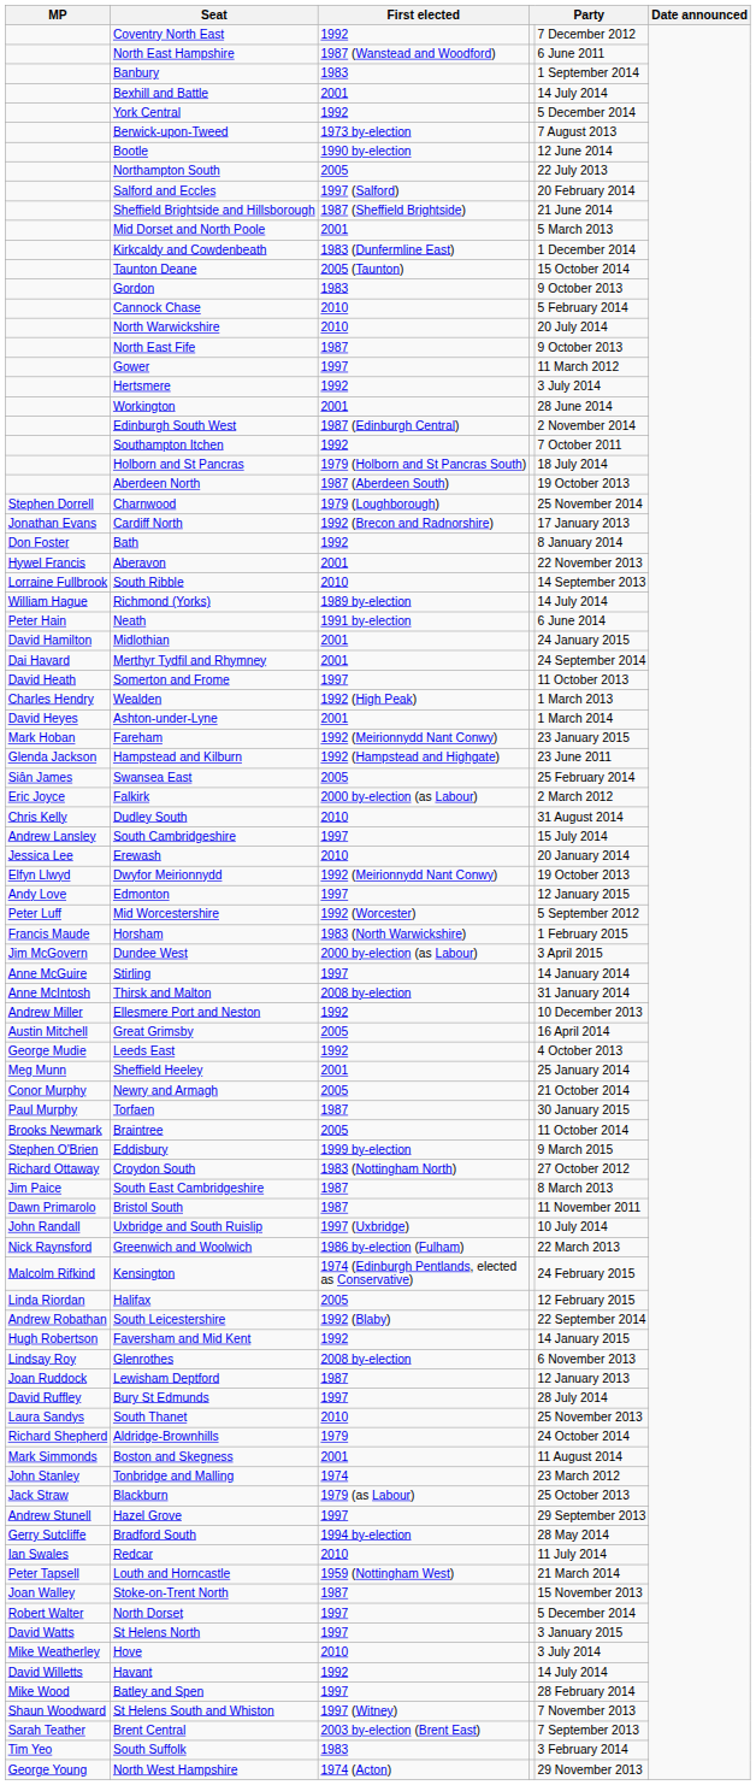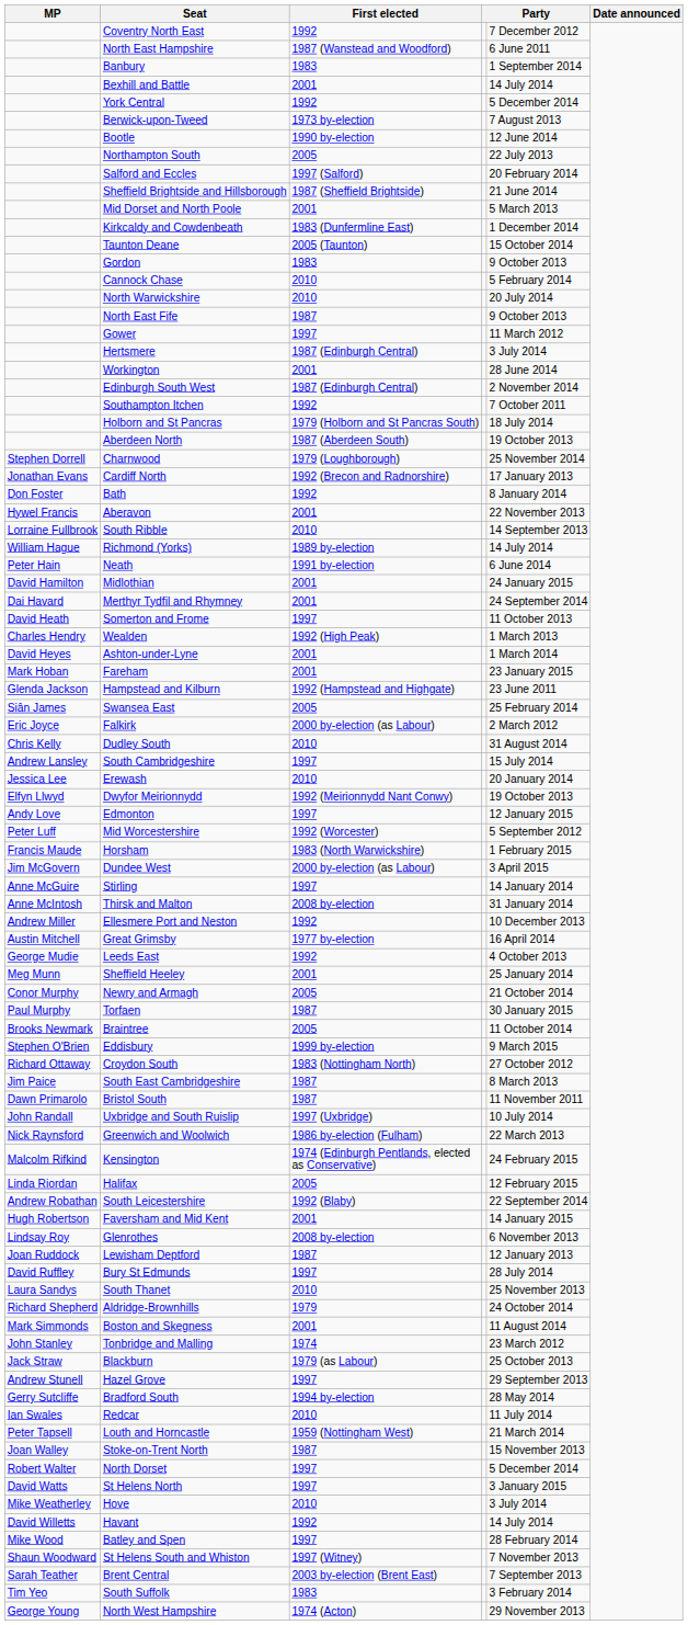 <table class="wikitable sortable">
 <tr>
 <th scope="col">MP</th>
 <th scope="col">Seat</th>
 <th scope="col">First elected</th>
 <th colspan="2" scope="col">Party</th>
 <th scope="col">Date announced</th>
 </tr>
 <tr>
 <td></td>
 <td><a href='#'>Coventry North East</a></td>
 <td><a href='#'>1992</a></td>
 <td></td>
 <td>7 December 2012</td>
 </tr>
 <tr>
 <td></td>
 <td><a href='#'>North East Hampshire</a></td>
 <td><a href='#'>1987</a> (<a href='#'>Wanstead and Woodford</a>)</td>
 <td></td>
 <td>6 June 2011</td>
 </tr>
 <tr>
 <td></td>
 <td><a href='#'>Banbury</a></td>
 <td><a href='#'>1983</a></td>
 <td></td>
 <td>1 September 2014</td>
 </tr>
 <tr>
 <td></td>
 <td><a href='#'>Bexhill and Battle</a></td>
 <td><a href='#'>2001</a></td>
 <td></td>
 <td>14 July 2014</td>
 </tr>
 <tr>
 <td></td>
 <td><a href='#'>York Central</a></td>
 <td><a href='#'>1992</a></td>
 <td></td>
 <td>5 December 2014</td>
 </tr>
 <tr>
 <td></td>
 <td><a href='#'>Berwick-upon-Tweed</a></td>
 <td><a href='#'>1973 by-election</a></td>
 <td></td>
 <td>7 August 2013</td>
 </tr>
 <tr>
 <td></td>
 <td><a href='#'>Bootle</a></td>
 <td><a href='#'>1990 by-election</a></td>
 <td></td>
 <td>12 June 2014</td>
 </tr>
 <tr>
 <td></td>
 <td><a href='#'>Northampton South</a></td>
 <td><a href='#'>2005</a></td>
 <td></td>
 <td>22 July 2013</td>
 </tr>
 <tr>
 <td></td>
 <td><a href='#'>Salford and Eccles</a></td>
 <td><a href='#'>1997</a> (<a href='#'>Salford</a>)</td>
 <td></td>
 <td>20 February 2014</td>
 </tr>
 <tr>
 <td></td>
 <td><a href='#'>Sheffield Brightside and Hillsborough</a></td>
 <td><a href='#'>1987</a> (<a href='#'>Sheffield Brightside</a>)</td>
 <td></td>
 <td>21 June 2014</td>
 </tr>
 <tr>
 <td></td>
 <td><a href='#'>Mid Dorset and North Poole</a></td>
 <td><a href='#'>2001</a></td>
 <td></td>
 <td>5 March 2013</td>
 </tr>
 <tr>
 <td></td>
 <td><a href='#'>Kirkcaldy and Cowdenbeath</a></td>
 <td><a href='#'>1983</a> (<a href='#'>Dunfermline East</a>)</td>
 <td></td>
 <td>1 December 2014</td>
 </tr>
 <tr>
 <td></td>
 <td><a href='#'>Taunton Deane</a></td>
 <td><a href='#'>2005</a> (<a href='#'>Taunton</a>)</td>
 <td></td>
 <td>15 October 2014</td>
 </tr>
 <tr>
 <td></td>
 <td><a href='#'>Gordon</a></td>
 <td><a href='#'>1983</a></td>
 <td></td>
 <td>9 October 2013</td>
 </tr>
 <tr>
 <td></td>
 <td><a href='#'>Cannock Chase</a></td>
 <td><a href='#'>2010</a></td>
 <td></td>
 <td>5 February 2014</td>
 </tr>
 <tr>
 <td></td>
 <td><a href='#'>North Warwickshire</a></td>
 <td><a href='#'>2010</a></td>
 <td></td>
 <td>20 July 2014</td>
 </tr>
 <tr>
 <td></td>
 <td><a href='#'>North East Fife</a></td>
 <td><a href='#'>1987</a></td>
 <td></td>
 <td>9 October 2013</td>
 </tr>
 <tr>
 <td></td>
 <td><a href='#'>Gower</a></td>
 <td><a href='#'>1997</a></td>
 <td></td>
 <td>11 March 2012</td>
 </tr>
 <tr>
 <td></td>
 <td><a href='#'>Hertsmere</a></td>
-<td><a href='#'>1992</a></td>
+<td><a href='#'>1987</a> (<a href='#'>Edinburgh Central</a>)</td>
 <td></td>
 <td>3 July 2014</td>
 </tr>
 <tr>
 <td></td>
 <td><a href='#'>Workington</a></td>
 <td><a href='#'>2001</a></td>
 <td></td>
 <td>28 June 2014</td>
 </tr>
 <tr>
 <td></td>
 <td><a href='#'>Edinburgh South West</a></td>
 <td><a href='#'>1987</a> (<a href='#'>Edinburgh Central</a>)</td>
 <td></td>
 <td>2 November 2014</td>
 </tr>
 <tr>
 <td></td>
 <td><a href='#'>Southampton Itchen</a></td>
 <td><a href='#'>1992</a></td>
 <td></td>
 <td>7 October 2011</td>
 </tr>
 <tr>
 <td></td>
 <td><a href='#'>Holborn and St Pancras</a></td>
 <td><a href='#'>1979</a> (<a href='#'>Holborn and St Pancras South</a>)</td>
 <td></td>
 <td>18 July 2014</td>
 </tr>
 <tr>
 <td></td>
 <td><a href='#'>Aberdeen North</a></td>
 <td><a href='#'>1987</a> (<a href='#'>Aberdeen South</a>)</td>
 <td></td>
 <td>19 October 2013</td>
 </tr>
 <tr>
 <td><a href='#'>Stephen Dorrell</a></td>
 <td><a href='#'>Charnwood</a></td>
 <td><a href='#'>1979</a> (<a href='#'>Loughborough</a>)</td>
 <td></td>
 <td>25 November 2014</td>
 </tr>
 <tr>
 <td><a href='#'>Jonathan Evans</a></td>
 <td><a href='#'>Cardiff North</a></td>
 <td><a href='#'>1992</a> (<a href='#'>Brecon and Radnorshire</a>)</td>
 <td></td>
 <td>17 January 2013</td>
 </tr>
 <tr>
 <td><a href='#'>Don Foster</a></td>
 <td><a href='#'>Bath</a></td>
 <td><a href='#'>1992</a></td>
 <td></td>
 <td>8 January 2014</td>
 </tr>
 <tr>
 <td><a href='#'>Hywel Francis</a></td>
 <td><a href='#'>Aberavon</a></td>
 <td><a href='#'>2001</a></td>
 <td></td>
 <td>22 November 2013</td>
 </tr>
 <tr>
 <td><a href='#'>Lorraine Fullbrook</a></td>
 <td><a href='#'>South Ribble</a></td>
 <td><a href='#'>2010</a></td>
 <td></td>
 <td>14 September 2013</td>
 </tr>
 <tr>
 <td><a href='#'>William Hague</a></td>
 <td><a href='#'>Richmond (Yorks)</a></td>
 <td><a href='#'>1989 by-election</a></td>
 <td></td>
 <td>14 July 2014</td>
 </tr>
 <tr>
 <td><a href='#'>Peter Hain</a></td>
 <td><a href='#'>Neath</a></td>
 <td><a href='#'>1991 by-election</a></td>
 <td></td>
 <td>6 June 2014</td>
 </tr>
 <tr>
 <td><a href='#'>David Hamilton</a></td>
 <td><a href='#'>Midlothian</a></td>
 <td><a href='#'>2001</a></td>
 <td></td>
 <td>24 January 2015</td>
 </tr>
 <tr>
 <td><a href='#'>Dai Havard</a></td>
 <td><a href='#'>Merthyr Tydfil and Rhymney</a></td>
 <td><a href='#'>2001</a></td>
 <td></td>
 <td>24 September 2014</td>
 </tr>
 <tr>
 <td><a href='#'>David Heath</a></td>
 <td><a href='#'>Somerton and Frome</a></td>
 <td><a href='#'>1997</a></td>
 <td></td>
 <td>11 October 2013</td>
 </tr>
 <tr>
 <td><a href='#'>Charles Hendry</a></td>
 <td><a href='#'>Wealden</a></td>
 <td><a href='#'>1992</a> (<a href='#'>High Peak</a>)</td>
 <td></td>
 <td>1 March 2013</td>
 </tr>
 <tr>
 <td><a href='#'>David Heyes</a></td>
 <td><a href='#'>Ashton-under-Lyne</a></td>
 <td><a href='#'>2001</a></td>
 <td></td>
 <td>1 March 2014</td>
 </tr>
 <tr>
 <td><a href='#'>Mark Hoban</a></td>
 <td><a href='#'>Fareham</a></td>
-<td><a href='#'>1992</a> (<a href='#'>Meirionnydd Nant Conwy</a>)</td>
+<td><a href='#'>2001</a></td>
 <td></td>
 <td>23 January 2015</td>
 </tr>
 <tr>
 <td><a href='#'>Glenda Jackson</a></td>
 <td><a href='#'>Hampstead and Kilburn</a></td>
 <td><a href='#'>1992</a> (<a href='#'>Hampstead and Highgate</a>)</td>
 <td></td>
 <td>23 June 2011</td>
 </tr>
 <tr>
 <td><a href='#'>Siân James</a></td>
 <td><a href='#'>Swansea East</a></td>
 <td><a href='#'>2005</a></td>
 <td></td>
 <td>25 February 2014</td>
 </tr>
 <tr>
 <td><a href='#'>Eric Joyce</a></td>
 <td><a href='#'>Falkirk</a></td>
 <td><a href='#'>2000 by-election</a> (as <a href='#'>Labour</a>)</td>
 <td></td>
 <td>2 March 2012</td>
 </tr>
 <tr>
 <td><a href='#'>Chris Kelly</a></td>
 <td><a href='#'>Dudley South</a></td>
 <td><a href='#'>2010</a></td>
 <td></td>
 <td>31 August 2014</td>
 </tr>
 <tr>
 <td><a href='#'>Andrew Lansley</a></td>
 <td><a href='#'>South Cambridgeshire</a></td>
 <td><a href='#'>1997</a></td>
 <td></td>
 <td>15 July 2014</td>
 </tr>
 <tr>
 <td><a href='#'>Jessica Lee</a></td>
 <td><a href='#'>Erewash</a></td>
 <td><a href='#'>2010</a></td>
 <td></td>
 <td>20 January 2014</td>
 </tr>
 <tr>
 <td><a href='#'>Elfyn Llwyd</a></td>
 <td><a href='#'>Dwyfor Meirionnydd</a></td>
 <td><a href='#'>1992</a> (<a href='#'>Meirionnydd Nant Conwy</a>)</td>
 <td></td>
 <td>19 October 2013</td>
 </tr>
 <tr>
 <td><a href='#'>Andy Love</a></td>
 <td><a href='#'>Edmonton</a></td>
 <td><a href='#'>1997</a></td>
 <td></td>
 <td>12 January 2015</td>
 </tr>
 <tr>
 <td><a href='#'>Peter Luff</a></td>
 <td><a href='#'>Mid Worcestershire</a></td>
 <td><a href='#'>1992</a> (<a href='#'>Worcester</a>)</td>
 <td></td>
 <td>5 September 2012</td>
 </tr>
 <tr>
 <td><a href='#'>Francis Maude</a></td>
 <td><a href='#'>Horsham</a></td>
 <td><a href='#'>1983</a> (<a href='#'>North Warwickshire</a>)</td>
 <td></td>
 <td>1 February 2015</td>
 </tr>
 <tr>
 <td><a href='#'>Jim McGovern</a></td>
 <td><a href='#'>Dundee West</a></td>
 <td><a href='#'>2000 by-election</a> (as <a href='#'>Labour</a>)</td>
 <td></td>
 <td>3 April 2015</td>
 </tr>
 <tr>
 <td><a href='#'>Anne McGuire</a></td>
 <td><a href='#'>Stirling</a></td>
 <td><a href='#'>1997</a></td>
 <td></td>
 <td>14 January 2014</td>
 </tr>
 <tr>
 <td><a href='#'>Anne McIntosh</a></td>
 <td><a href='#'>Thirsk and Malton</a></td>
 <td><a href='#'>2008 by-election</a></td>
 <td></td>
 <td>31 January 2014</td>
 </tr>
 <tr>
 <td><a href='#'>Andrew Miller</a></td>
 <td><a href='#'>Ellesmere Port and Neston</a></td>
 <td><a href='#'>1992</a></td>
 <td></td>
 <td>10 December 2013</td>
 </tr>
 <tr>
 <td><a href='#'>Austin Mitchell</a></td>
 <td><a href='#'>Great Grimsby</a></td>
-<td><a href='#'>2005</a></td>
+<td><a href='#'>1977 by-election</a></td>
 <td></td>
 <td>16 April 2014</td>
 </tr>
 <tr>
 <td><a href='#'>George Mudie</a></td>
 <td><a href='#'>Leeds East</a></td>
 <td><a href='#'>1992</a></td>
 <td></td>
 <td>4 October 2013</td>
 </tr>
 <tr>
 <td><a href='#'>Meg Munn</a></td>
 <td><a href='#'>Sheffield Heeley</a></td>
 <td><a href='#'>2001</a></td>
 <td></td>
 <td>25 January 2014</td>
 </tr>
 <tr>
 <td><a href='#'>Conor Murphy</a></td>
 <td><a href='#'>Newry and Armagh</a></td>
 <td><a href='#'>2005</a></td>
 <td></td>
 <td>21 October 2014</td>
 </tr>
 <tr>
 <td><a href='#'>Paul Murphy</a></td>
 <td><a href='#'>Torfaen</a></td>
 <td><a href='#'>1987</a></td>
 <td></td>
 <td>30 January 2015</td>
 </tr>
 <tr>
 <td><a href='#'>Brooks Newmark</a></td>
 <td><a href='#'>Braintree</a></td>
 <td><a href='#'>2005</a></td>
 <td></td>
 <td>11 October 2014</td>
 </tr>
 <tr>
 <td><a href='#'>Stephen O'Brien</a></td>
 <td><a href='#'>Eddisbury</a></td>
 <td><a href='#'>1999 by-election</a></td>
 <td></td>
 <td>9 March 2015</td>
 </tr>
 <tr>
 <td><a href='#'>Richard Ottaway</a></td>
 <td><a href='#'>Croydon South</a></td>
 <td><a href='#'>1983</a> (<a href='#'>Nottingham North</a>)</td>
 <td></td>
 <td>27 October 2012</td>
 </tr>
 <tr>
 <td><a href='#'>Jim Paice</a></td>
 <td><a href='#'>South East Cambridgeshire</a></td>
 <td><a href='#'>1987</a></td>
 <td></td>
 <td>8 March 2013</td>
 </tr>
 <tr>
 <td><a href='#'>Dawn Primarolo</a></td>
 <td><a href='#'>Bristol South</a></td>
 <td><a href='#'>1987</a></td>
 <td></td>
 <td>11 November 2011</td>
 </tr>
 <tr>
 <td><a href='#'>John Randall</a></td>
 <td><a href='#'>Uxbridge and South Ruislip</a></td>
 <td><a href='#'>1997</a> (<a href='#'>Uxbridge</a>)</td>
 <td></td>
 <td>10 July 2014</td>
 </tr>
 <tr>
 <td><a href='#'>Nick Raynsford</a></td>
 <td><a href='#'>Greenwich and Woolwich</a></td>
 <td><a href='#'>1986 by-election</a> (<a href='#'>Fulham</a>)</td>
 <td></td>
 <td>22 March 2013</td>
 </tr>
 <tr>
 <td><a href='#'>Malcolm Rifkind</a></td>
 <td><a href='#'>Kensington</a></td>
 <td><a href='#'>1974</a> (<a href='#'>Edinburgh Pentlands</a>, elected<br>as <a href='#'>Conservative</a>)</td>
 <td></td>
 <td>24 February 2015</td>
 </tr>
 <tr>
 <td><a href='#'>Linda Riordan</a></td>
 <td><a href='#'>Halifax</a></td>
 <td><a href='#'>2005</a></td>
 <td></td>
 <td>12 February 2015</td>
 </tr>
 <tr>
 <td><a href='#'>Andrew Robathan</a></td>
 <td><a href='#'>South Leicestershire</a></td>
 <td><a href='#'>1992</a> (<a href='#'>Blaby</a>)</td>
 <td></td>
 <td>22 September 2014</td>
 </tr>
 <tr>
 <td><a href='#'>Hugh Robertson</a></td>
 <td><a href='#'>Faversham and Mid Kent</a></td>
-<td><a href='#'>1992</a></td>
+<td><a href='#'>2001</a></td>
 <td></td>
 <td>14 January 2015</td>
 </tr>
 <tr>
 <td><a href='#'>Lindsay Roy</a></td>
 <td><a href='#'>Glenrothes</a></td>
 <td><a href='#'>2008 by-election</a></td>
 <td></td>
 <td>6 November 2013</td>
 </tr>
 <tr>
 <td><a href='#'>Joan Ruddock</a></td>
 <td><a href='#'>Lewisham Deptford</a></td>
 <td><a href='#'>1987</a></td>
 <td></td>
 <td>12 January 2013</td>
 </tr>
 <tr>
 <td><a href='#'>David Ruffley</a></td>
 <td><a href='#'>Bury St Edmunds</a></td>
 <td><a href='#'>1997</a></td>
 <td></td>
 <td>28 July 2014</td>
 </tr>
 <tr>
 <td><a href='#'>Laura Sandys</a></td>
 <td><a href='#'>South Thanet</a></td>
 <td><a href='#'>2010</a></td>
 <td></td>
 <td>25 November 2013</td>
 </tr>
 <tr>
 <td><a href='#'>Richard Shepherd</a></td>
 <td><a href='#'>Aldridge-Brownhills</a></td>
 <td><a href='#'>1979</a></td>
 <td></td>
 <td>24 October 2014</td>
 </tr>
 <tr>
 <td><a href='#'>Mark Simmonds</a></td>
 <td><a href='#'>Boston and Skegness</a></td>
 <td><a href='#'>2001</a></td>
 <td></td>
 <td>11 August 2014</td>
 </tr>
 <tr>
 <td><a href='#'>John Stanley</a></td>
 <td><a href='#'>Tonbridge and Malling</a></td>
 <td><a href='#'>1974</a></td>
 <td></td>
 <td>23 March 2012</td>
 </tr>
 <tr>
 <td><a href='#'>Jack Straw</a></td>
 <td><a href='#'>Blackburn</a></td>
 <td><a href='#'>1979</a> (as <a href='#'>Labour</a>)</td>
 <td></td>
 <td>25 October 2013</td>
 </tr>
 <tr>
 <td><a href='#'>Andrew Stunell</a></td>
 <td><a href='#'>Hazel Grove</a></td>
 <td><a href='#'>1997</a></td>
 <td></td>
 <td>29 September 2013</td>
 </tr>
 <tr>
 <td><a href='#'>Gerry Sutcliffe</a></td>
 <td><a href='#'>Bradford South</a></td>
 <td><a href='#'>1994 by-election</a></td>
 <td></td>
 <td>28 May 2014</td>
 </tr>
 <tr>
 <td><a href='#'>Ian Swales</a></td>
 <td><a href='#'>Redcar</a></td>
 <td><a href='#'>2010</a></td>
 <td></td>
 <td>11 July 2014</td>
 </tr>
 <tr>
 <td><a href='#'>Peter Tapsell</a></td>
 <td><a href='#'>Louth and Horncastle</a></td>
 <td><a href='#'>1959</a> (<a href='#'>Nottingham West</a>)</td>
 <td></td>
 <td>21 March 2014</td>
 </tr>
 <tr>
 <td><a href='#'>Joan Walley</a></td>
 <td><a href='#'>Stoke-on-Trent North</a></td>
 <td><a href='#'>1987</a></td>
 <td></td>
 <td>15 November 2013</td>
 </tr>
 <tr>
 <td><a href='#'>Robert Walter</a></td>
 <td><a href='#'>North Dorset</a></td>
 <td><a href='#'>1997</a></td>
 <td></td>
 <td>5 December 2014</td>
 </tr>
 <tr>
 <td><a href='#'>David Watts</a></td>
 <td><a href='#'>St Helens North</a></td>
 <td><a href='#'>1997</a></td>
 <td></td>
 <td>3 January 2015</td>
 </tr>
 <tr>
 <td><a href='#'>Mike Weatherley</a></td>
 <td><a href='#'>Hove</a></td>
 <td><a href='#'>2010</a></td>
 <td></td>
 <td>3 July 2014</td>
 </tr>
 <tr>
 <td><a href='#'>David Willetts</a></td>
 <td><a href='#'>Havant</a></td>
 <td><a href='#'>1992</a></td>
 <td></td>
 <td>14 July 2014</td>
 </tr>
 <tr>
 <td><a href='#'>Mike Wood</a></td>
 <td><a href='#'>Batley and Spen</a></td>
 <td><a href='#'>1997</a></td>
 <td></td>
 <td>28 February 2014</td>
 </tr>
 <tr>
 <td><a href='#'>Shaun Woodward</a></td>
 <td><a href='#'>St Helens South and Whiston</a></td>
 <td><a href='#'>1997</a> (<a href='#'>Witney</a>)</td>
 <td></td>
 <td>7 November 2013</td>
 </tr>
 <tr>
 <td><a href='#'>Sarah Teather</a></td>
 <td><a href='#'>Brent Central</a></td>
 <td><a href='#'>2003 by-election</a> (<a href='#'>Brent East</a>)</td>
 <td></td>
 <td>7 September 2013</td>
 </tr>
 <tr>
 <td><a href='#'>Tim Yeo</a></td>
 <td><a href='#'>South Suffolk</a></td>
 <td><a href='#'>1983</a></td>
 <td></td>
 <td>3 February 2014</td>
 </tr>
 <tr>
 <td><a href='#'>George Young</a></td>
 <td><a href='#'>North West Hampshire</a></td>
 <td><a href='#'>1974</a> (<a href='#'>Acton</a>)</td>
 <td></td>
 <td>29 November 2013</td>
 </tr>
 </table>
